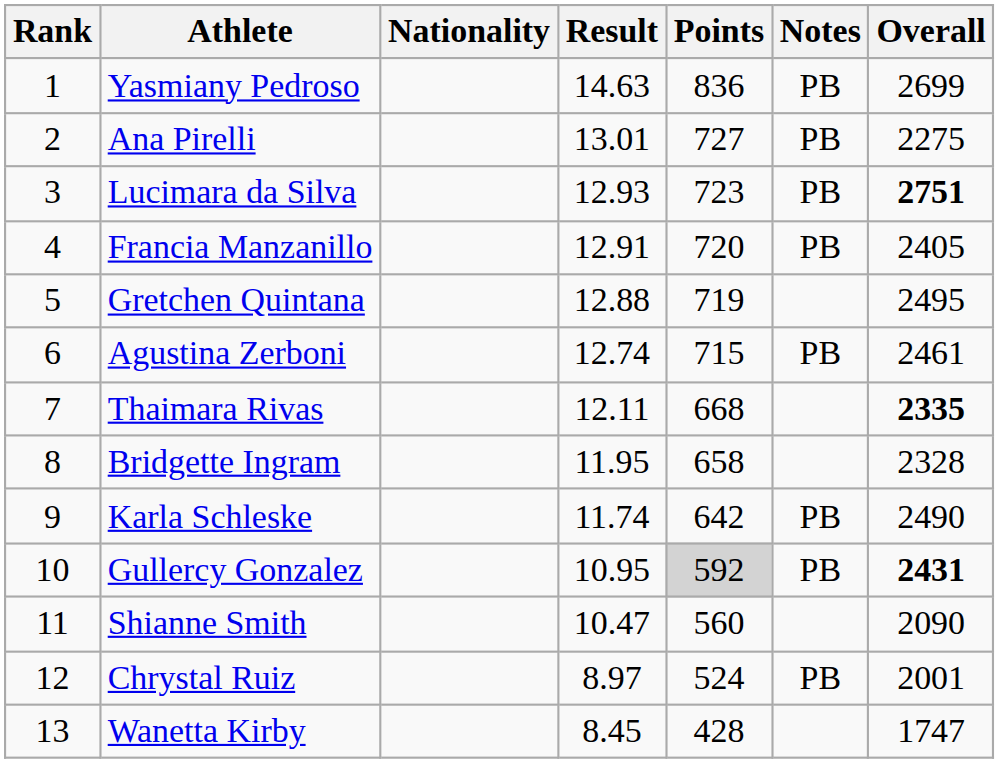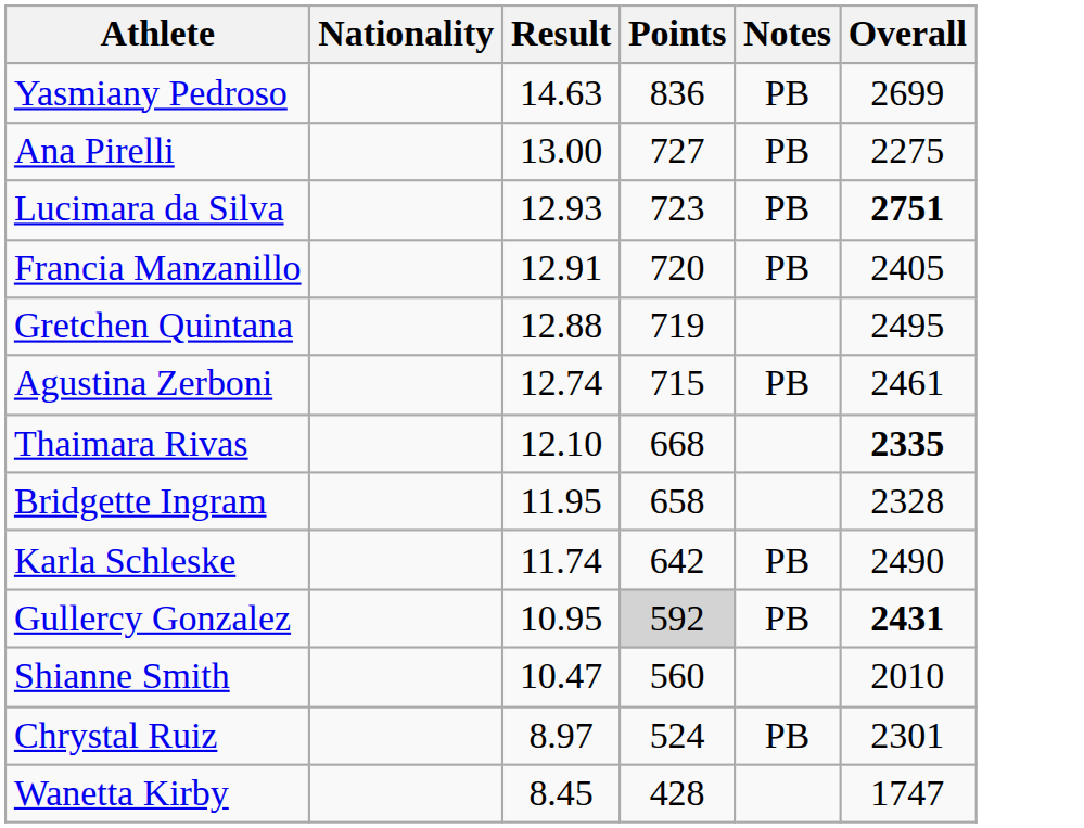 <table class="wikitable sortable" style="text-align:center">
 <tr>
-<th>Rank</th>
 <th>Athlete</th>
 <th>Nationality</th>
 <th>Result</th>
 <th>Points</th>
 <th>Notes</th>
 <th>Overall</th>
 </tr>
 <tr>
-<td>1</td>
 <td align=left><a href='#'>Yasmiany Pedroso</a></td>
 <td align=left></td>
 <td>14.63</td>
 <td>836</td>
 <td>PB</td>
 <td>2699</td>
 </tr>
 <tr>
-<td>2</td>
 <td align=left><a href='#'>Ana Pirelli</a></td>
 <td align=left></td>
-<td>13.01</td>
+<td>13.00</td>
 <td>727</td>
 <td>PB</td>
 <td>2275</td>
 </tr>
 <tr>
-<td>3</td>
 <td align=left><a href='#'>Lucimara da Silva</a></td>
 <td align=left></td>
 <td>12.93</td>
 <td>723</td>
 <td>PB</td>
 <td><strong>2751</strong></td>
 </tr>
 <tr>
-<td>4</td>
 <td align=left><a href='#'>Francia Manzanillo</a></td>
 <td align=left></td>
 <td>12.91</td>
 <td>720</td>
 <td>PB</td>
 <td>2405</td>
 </tr>
 <tr>
-<td>5</td>
 <td align=left><a href='#'>Gretchen Quintana</a></td>
 <td align=left></td>
 <td>12.88</td>
 <td>719</td>
 <td></td>
 <td>2495</td>
 </tr>
 <tr>
-<td>6</td>
 <td align=left><a href='#'>Agustina Zerboni</a></td>
 <td align=left></td>
 <td>12.74</td>
 <td>715</td>
 <td>PB</td>
 <td>2461</td>
 </tr>
 <tr>
-<td>7</td>
 <td align=left><a href='#'>Thaimara Rivas</a></td>
 <td align=left></td>
-<td>12.11</td>
+<td>12.10</td>
 <td>668</td>
 <td></td>
 <td><strong>2335</strong></td>
 </tr>
 <tr>
-<td>8</td>
 <td align=left><a href='#'>Bridgette Ingram</a></td>
 <td align=left></td>
 <td>11.95</td>
 <td>658</td>
 <td></td>
 <td>2328</td>
 </tr>
 <tr>
-<td>9</td>
 <td align=left><a href='#'>Karla Schleske</a></td>
 <td align=left></td>
 <td>11.74</td>
 <td>642</td>
 <td>PB</td>
 <td>2490</td>
 </tr>
 <tr>
-<td>10</td>
 <td align=left><a href='#'>Gullercy Gonzalez</a></td>
 <td align=left></td>
 <td>10.95</td>
 <td style="background: lightgrey;">592</td>
 <td>PB</td>
 <td><strong>2431</strong></td>
 </tr>
 <tr>
-<td>11</td>
 <td align=left><a href='#'>Shianne Smith</a></td>
 <td align=left></td>
 <td>10.47</td>
 <td>560</td>
 <td></td>
-<td>2090</td>
+<td>2010</td>
 </tr>
 <tr>
-<td>12</td>
 <td align=left><a href='#'>Chrystal Ruiz</a></td>
 <td align=left></td>
 <td>8.97</td>
 <td>524</td>
 <td>PB</td>
-<td>2001</td>
+<td>2301</td>
 </tr>
 <tr>
-<td>13</td>
 <td align=left><a href='#'>Wanetta Kirby</a></td>
 <td align=left></td>
 <td>8.45</td>
 <td>428</td>
 <td></td>
 <td>1747</td>
 </tr>
 </table>
